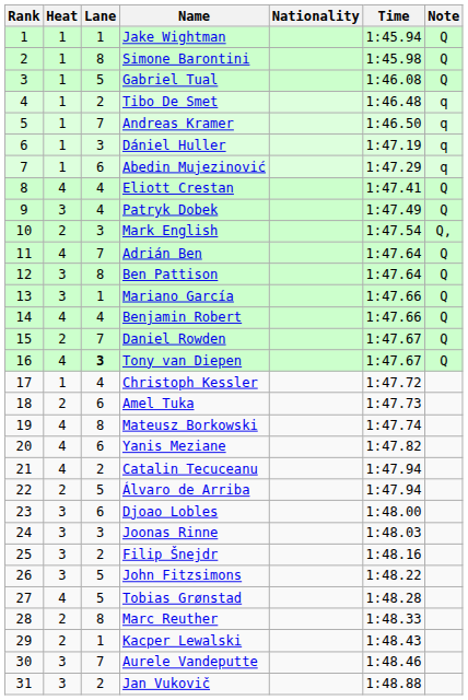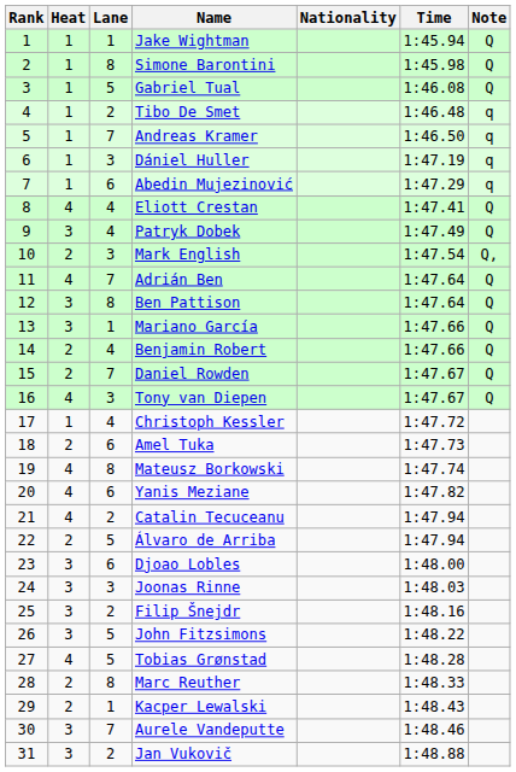 <table class="wikitable sortable" style="text-align:center">
 <tr>
 <th>Rank</th>
 <th>Heat</th>
 <th>Lane</th>
 <th>Name</th>
 <th>Nationality</th>
 <th>Time</th>
 <th>Note</th>
 </tr>
 <tr bgcolor=ccffcc>
 <td>1</td>
 <td>1</td>
 <td>1</td>
 <td align=left><a href='#'>Jake Wightman</a></td>
 <td align=left></td>
 <td>1:45.94</td>
 <td>Q</td>
 </tr>
 <tr bgcolor=ccffcc>
 <td>2</td>
 <td>1</td>
 <td>8</td>
 <td align=left><a href='#'>Simone Barontini</a></td>
 <td align=left></td>
 <td>1:45.98</td>
 <td>Q</td>
 </tr>
 <tr bgcolor=ccffcc>
 <td>3</td>
 <td>1</td>
 <td>5</td>
 <td align=left><a href='#'>Gabriel Tual</a></td>
 <td align=left></td>
 <td>1:46.08</td>
 <td>Q</td>
 </tr>
 <tr bgcolor=ddffdd>
 <td>4</td>
 <td>1</td>
 <td>2</td>
 <td align=left><a href='#'>Tibo De Smet</a></td>
 <td align=left></td>
 <td>1:46.48</td>
 <td>q</td>
 </tr>
 <tr bgcolor=ddffdd>
 <td>5</td>
 <td>1</td>
 <td>7</td>
 <td align=left><a href='#'>Andreas Kramer</a></td>
 <td align=left></td>
 <td>1:46.50</td>
 <td>q</td>
 </tr>
 <tr bgcolor=ddffdd>
 <td>6</td>
 <td>1</td>
 <td>3</td>
 <td align=left><a href='#'>Dániel Huller</a></td>
 <td align=left></td>
 <td>1:47.19</td>
 <td>q</td>
 </tr>
 <tr bgcolor=ddffdd>
 <td>7</td>
 <td>1</td>
 <td>6</td>
 <td align=left><a href='#'>Abedin Mujezinović</a></td>
 <td align=left></td>
 <td>1:47.29</td>
 <td>q</td>
 </tr>
 <tr bgcolor=ccffcc>
 <td>8</td>
 <td>4</td>
 <td>4</td>
 <td align=left><a href='#'>Eliott Crestan</a></td>
 <td align=left></td>
 <td>1:47.41</td>
 <td>Q</td>
 </tr>
 <tr bgcolor=ccffcc>
 <td>9</td>
 <td>3</td>
 <td>4</td>
 <td align=left><a href='#'>Patryk Dobek</a></td>
 <td align=left></td>
 <td>1:47.49</td>
 <td>Q</td>
 </tr>
 <tr bgcolor=ccffcc>
 <td>10</td>
 <td>2</td>
 <td>3</td>
 <td align=left><a href='#'>Mark English</a></td>
 <td align=left></td>
 <td>1:47.54</td>
 <td>Q, </td>
 </tr>
 <tr bgcolor=ccffcc>
 <td>11</td>
 <td>4</td>
 <td>7</td>
 <td align=left><a href='#'>Adrián Ben</a></td>
 <td align=left></td>
 <td>1:47.64</td>
 <td>Q</td>
 </tr>
 <tr bgcolor=ccffcc>
 <td>12</td>
 <td>3</td>
 <td>8</td>
 <td align=left><a href='#'>Ben Pattison</a></td>
 <td align=left></td>
 <td>1:47.64</td>
 <td>Q</td>
 </tr>
 <tr bgcolor=ccffcc>
 <td>13</td>
 <td>3</td>
 <td>1</td>
 <td align=left><a href='#'>Mariano García</a></td>
 <td align=left></td>
 <td>1:47.66</td>
 <td>Q</td>
 </tr>
 <tr bgcolor=ccffcc>
 <td>14</td>
-<td>4</td>
+<td>2</td>
 <td>4</td>
 <td align=left><a href='#'>Benjamin Robert</a></td>
 <td align=left></td>
 <td>1:47.66</td>
 <td>Q</td>
 </tr>
 <tr bgcolor=ccffcc>
 <td>15</td>
 <td>2</td>
 <td>7</td>
 <td align=left><a href='#'>Daniel Rowden</a></td>
 <td align=left></td>
 <td>1:47.67</td>
 <td>Q</td>
 </tr>
 <tr bgcolor=ccffcc>
 <td>16</td>
 <td>4</td>
-<td><strong>3</strong></td>
+<td>3</td>
 <td align=left><a href='#'>Tony van Diepen</a></td>
 <td align=left></td>
 <td>1:47.67</td>
 <td>Q</td>
 </tr>
 <tr>
 <td>17</td>
 <td>1</td>
 <td>4</td>
 <td align=left><a href='#'>Christoph Kessler</a></td>
 <td align=left></td>
 <td>1:47.72</td>
 <td></td>
 </tr>
 <tr>
 <td>18</td>
 <td>2</td>
 <td>6</td>
 <td align=left><a href='#'>Amel Tuka</a></td>
 <td align=left></td>
 <td>1:47.73</td>
 <td></td>
 </tr>
 <tr>
 <td>19</td>
 <td>4</td>
 <td>8</td>
 <td align=left><a href='#'>Mateusz Borkowski</a></td>
 <td align=left></td>
 <td>1:47.74</td>
 <td></td>
 </tr>
 <tr>
 <td>20</td>
 <td>4</td>
 <td>6</td>
 <td align=left><a href='#'>Yanis Meziane</a></td>
 <td align=left></td>
 <td>1:47.82</td>
 <td></td>
 </tr>
 <tr>
 <td>21</td>
 <td>4</td>
 <td>2</td>
 <td align=left><a href='#'>Catalin Tecuceanu</a></td>
 <td align=left></td>
 <td>1:47.94</td>
 <td></td>
 </tr>
 <tr>
 <td>22</td>
 <td>2</td>
 <td>5</td>
 <td align=left><a href='#'>Álvaro de Arriba</a></td>
 <td align=left></td>
 <td>1:47.94</td>
 <td></td>
 </tr>
 <tr>
 <td>23</td>
 <td>3</td>
 <td>6</td>
 <td align=left><a href='#'>Djoao Lobles</a></td>
 <td align=left></td>
 <td>1:48.00</td>
 <td></td>
 </tr>
 <tr>
 <td>24</td>
 <td>3</td>
 <td>3</td>
 <td align=left><a href='#'>Joonas Rinne</a></td>
 <td align=left></td>
 <td>1:48.03</td>
 <td></td>
 </tr>
 <tr>
 <td>25</td>
 <td>3</td>
 <td>2</td>
 <td align=left><a href='#'>Filip Šnejdr</a></td>
 <td align=left></td>
 <td>1:48.16</td>
 <td></td>
 </tr>
 <tr>
 <td>26</td>
 <td>3</td>
 <td>5</td>
 <td align=left><a href='#'>John Fitzsimons</a></td>
 <td align=left></td>
 <td>1:48.22</td>
 <td></td>
 </tr>
 <tr>
 <td>27</td>
 <td>4</td>
 <td>5</td>
 <td align=left><a href='#'>Tobias Grønstad</a></td>
 <td align=left></td>
 <td>1:48.28</td>
 <td></td>
 </tr>
 <tr>
 <td>28</td>
 <td>2</td>
 <td>8</td>
 <td align=left><a href='#'>Marc Reuther</a></td>
 <td align=left></td>
 <td>1:48.33</td>
 <td></td>
 </tr>
 <tr>
 <td>29</td>
 <td>2</td>
 <td>1</td>
 <td align=left><a href='#'>Kacper Lewalski</a></td>
 <td align=left></td>
 <td>1:48.43</td>
 <td></td>
 </tr>
 <tr>
 <td>30</td>
 <td>3</td>
 <td>7</td>
 <td align=left><a href='#'>Aurele Vandeputte</a></td>
 <td align=left></td>
 <td>1:48.46</td>
 <td></td>
 </tr>
 <tr>
 <td>31</td>
 <td>3</td>
 <td>2</td>
 <td align=left><a href='#'>Jan Vukovič</a></td>
 <td align=left></td>
 <td>1:48.88</td>
 <td></td>
 </tr>
 </table>
